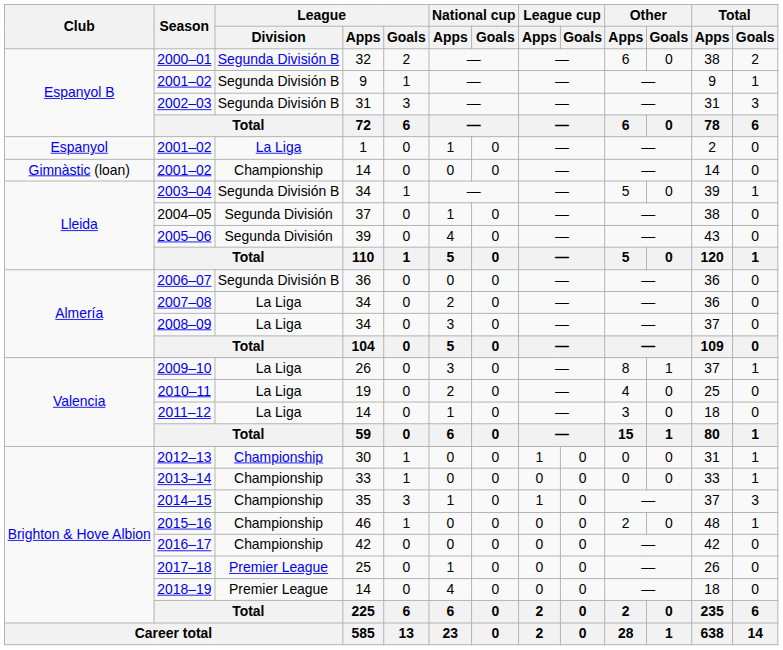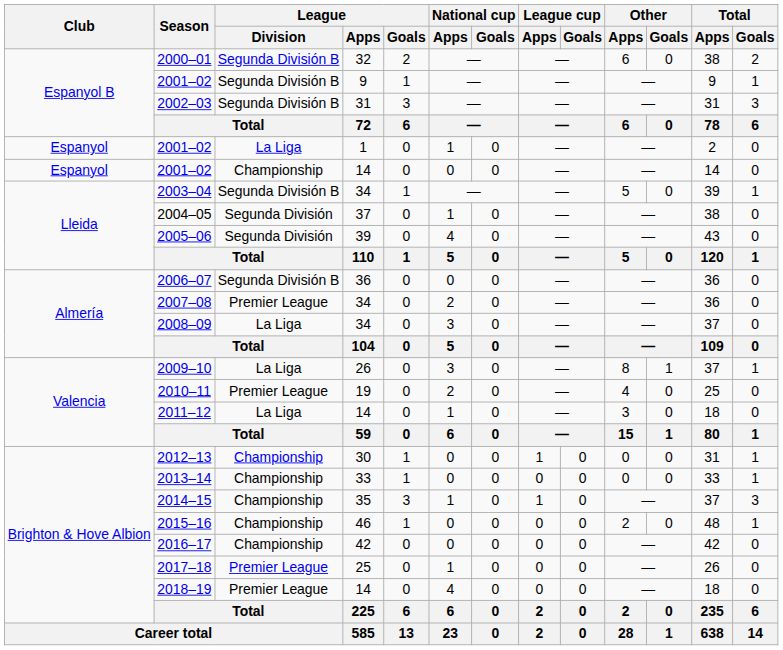 <table class=wikitable style=text-align:center>
 <tr>
 <th rowspan=2>Club</th>
 <th rowspan=2>Season</th>
 <th colspan=3>League</th>
 <th colspan=2>National cup</th>
 <th colspan=2>League cup</th>
 <th colspan=2>Other</th>
 <th colspan=2>Total</th>
 </tr>
 <tr>
 <th>Division</th>
 <th>Apps</th>
 <th>Goals</th>
 <th>Apps</th>
 <th>Goals</th>
 <th>Apps</th>
 <th>Goals</th>
 <th>Apps</th>
 <th>Goals</th>
 <th>Apps</th>
 <th>Goals</th>
 </tr>
 <tr>
 <td rowspan=4><a href='#'>Espanyol B</a></td>
 <td><a href='#'>2000–01</a></td>
 <td><a href='#'>Segunda División B</a></td>
 <td>32</td>
 <td>2</td>
 <td colspan=2>—</td>
 <td colspan=2>—</td>
 <td>6</td>
 <td>0</td>
 <td>38</td>
 <td>2</td>
 </tr>
 <tr>
 <td><a href='#'>2001–02</a></td>
 <td>Segunda División B</td>
 <td>9</td>
 <td>1</td>
 <td colspan=2>—</td>
 <td colspan=2>—</td>
 <td colspan=2>—</td>
 <td>9</td>
 <td>1</td>
 </tr>
 <tr>
 <td><a href='#'>2002–03</a></td>
 <td>Segunda División B</td>
 <td>31</td>
 <td>3</td>
 <td colspan=2>—</td>
 <td colspan=2>—</td>
 <td colspan=2>—</td>
 <td>31</td>
 <td>3</td>
 </tr>
 <tr>
 <th colspan=2>Total</th>
 <th>72</th>
 <th>6</th>
 <th colspan=2>—</th>
 <th colspan=2>—</th>
 <th>6</th>
 <th>0</th>
 <th>78</th>
 <th>6</th>
 </tr>
 <tr>
 <td><a href='#'>Espanyol</a></td>
 <td><a href='#'>2001–02</a></td>
 <td><a href='#'>La Liga</a></td>
 <td>1</td>
 <td>0</td>
 <td>1</td>
 <td>0</td>
 <td colspan=2>—</td>
 <td colspan=2>—</td>
 <td>2</td>
 <td>0</td>
 </tr>
 <tr>
-<td><a href='#'>Gimnàstic</a> (loan)</td>
+<td><a href='#'>Espanyol</a></td>
 <td><a href='#'>2001–02</a></td>
 <td>Championship</td>
 <td>14</td>
 <td>0</td>
 <td>0</td>
 <td>0</td>
 <td colspan=2>—</td>
 <td colspan=2>—</td>
 <td>14</td>
 <td>0</td>
 </tr>
 <tr>
 <td rowspan=4><a href='#'>Lleida</a></td>
 <td><a href='#'>2003–04</a></td>
 <td>Segunda División B</td>
 <td>34</td>
 <td>1</td>
 <td colspan=2>—</td>
 <td colspan=2>—</td>
 <td>5</td>
 <td>0</td>
 <td>39</td>
 <td>1</td>
 </tr>
 <tr>
 <td>2004–05</td>
 <td>Segunda División</td>
 <td>37</td>
 <td>0</td>
 <td>1</td>
 <td>0</td>
 <td colspan=2>—</td>
 <td colspan=2>—</td>
 <td>38</td>
 <td>0</td>
 </tr>
 <tr>
 <td><a href='#'>2005–06</a></td>
 <td>Segunda División</td>
 <td>39</td>
 <td>0</td>
 <td>4</td>
 <td>0</td>
 <td colspan=2>—</td>
 <td colspan=2>—</td>
 <td>43</td>
 <td>0</td>
 </tr>
 <tr>
 <th colspan=2>Total</th>
 <th>110</th>
 <th>1</th>
 <th>5</th>
 <th>0</th>
 <th colspan=2>—</th>
 <th>5</th>
 <th>0</th>
 <th>120</th>
 <th>1</th>
 </tr>
 <tr>
 <td rowspan=4><a href='#'>Almería</a></td>
 <td><a href='#'>2006–07</a></td>
 <td>Segunda División B</td>
 <td>36</td>
 <td>0</td>
 <td>0</td>
 <td>0</td>
 <td colspan=2>—</td>
 <td colspan=2>—</td>
 <td>36</td>
 <td>0</td>
 </tr>
 <tr>
 <td><a href='#'>2007–08</a></td>
-<td>La Liga</td>
+<td>Premier League</td>
 <td>34</td>
 <td>0</td>
 <td>2</td>
 <td>0</td>
 <td colspan=2>—</td>
 <td colspan=2>—</td>
 <td>36</td>
 <td>0</td>
 </tr>
 <tr>
 <td><a href='#'>2008–09</a></td>
 <td>La Liga</td>
 <td>34</td>
 <td>0</td>
 <td>3</td>
 <td>0</td>
 <td colspan=2>—</td>
 <td colspan=2>—</td>
 <td>37</td>
 <td>0</td>
 </tr>
 <tr>
 <th colspan=2>Total</th>
 <th>104</th>
 <th>0</th>
 <th>5</th>
 <th>0</th>
 <th colspan=2>—</th>
 <th colspan=2>—</th>
 <th>109</th>
 <th>0</th>
 </tr>
 <tr>
 <td rowspan=4><a href='#'>Valencia</a></td>
 <td><a href='#'>2009–10</a></td>
 <td>La Liga</td>
 <td>26</td>
 <td>0</td>
 <td>3</td>
 <td>0</td>
 <td colspan=2>—</td>
 <td>8</td>
 <td>1</td>
 <td>37</td>
 <td>1</td>
 </tr>
 <tr>
 <td><a href='#'>2010–11</a></td>
-<td>La Liga</td>
+<td>Premier League</td>
 <td>19</td>
 <td>0</td>
 <td>2</td>
 <td>0</td>
 <td colspan=2>—</td>
 <td>4</td>
 <td>0</td>
 <td>25</td>
 <td>0</td>
 </tr>
 <tr>
 <td><a href='#'>2011–12</a></td>
 <td>La Liga</td>
 <td>14</td>
 <td>0</td>
 <td>1</td>
 <td>0</td>
 <td colspan=2>—</td>
 <td>3</td>
 <td>0</td>
 <td>18</td>
 <td>0</td>
 </tr>
 <tr>
 <th colspan=2>Total</th>
 <th>59</th>
 <th>0</th>
 <th>6</th>
 <th>0</th>
 <th colspan=2>—</th>
 <th>15</th>
 <th>1</th>
 <th>80</th>
 <th>1</th>
 </tr>
 <tr>
 <td rowspan=8><a href='#'>Brighton & Hove Albion</a></td>
 <td><a href='#'>2012–13</a></td>
 <td><a href='#'>Championship</a></td>
 <td>30</td>
 <td>1</td>
 <td>0</td>
 <td>0</td>
 <td>1</td>
 <td>0</td>
 <td>0</td>
 <td>0</td>
 <td>31</td>
 <td>1</td>
 </tr>
 <tr>
 <td><a href='#'>2013–14</a></td>
 <td>Championship</td>
 <td>33</td>
 <td>1</td>
 <td>0</td>
 <td>0</td>
 <td>0</td>
 <td>0</td>
 <td>0</td>
 <td>0</td>
 <td>33</td>
 <td>1</td>
 </tr>
 <tr>
 <td><a href='#'>2014–15</a></td>
 <td>Championship</td>
 <td>35</td>
 <td>3</td>
 <td>1</td>
 <td>0</td>
 <td>1</td>
 <td>0</td>
 <td colspan=2>—</td>
 <td>37</td>
 <td>3</td>
 </tr>
 <tr>
 <td><a href='#'>2015–16</a></td>
 <td>Championship</td>
 <td>46</td>
 <td>1</td>
 <td>0</td>
 <td>0</td>
 <td>0</td>
 <td>0</td>
 <td>2</td>
 <td>0</td>
 <td>48</td>
 <td>1</td>
 </tr>
 <tr>
 <td><a href='#'>2016–17</a></td>
 <td>Championship</td>
 <td>42</td>
 <td>0</td>
 <td>0</td>
 <td>0</td>
 <td>0</td>
 <td>0</td>
 <td colspan=2>—</td>
 <td>42</td>
 <td>0</td>
 </tr>
 <tr>
 <td><a href='#'>2017–18</a></td>
 <td><a href='#'>Premier League</a></td>
 <td>25</td>
 <td>0</td>
 <td>1</td>
 <td>0</td>
 <td>0</td>
 <td>0</td>
 <td colspan=2>—</td>
 <td>26</td>
 <td>0</td>
 </tr>
 <tr>
 <td><a href='#'>2018–19</a></td>
 <td>Premier League</td>
 <td>14</td>
 <td>0</td>
 <td>4</td>
 <td>0</td>
 <td>0</td>
 <td>0</td>
 <td colspan=2>—</td>
 <td>18</td>
 <td>0</td>
 </tr>
 <tr>
 <th colspan=2>Total</th>
 <th>225</th>
 <th>6</th>
 <th>6</th>
 <th>0</th>
 <th>2</th>
 <th>0</th>
 <th>2</th>
 <th>0</th>
 <th>235</th>
 <th>6</th>
 </tr>
 <tr>
 <th colspan=3>Career total</th>
 <th>585</th>
 <th>13</th>
 <th>23</th>
 <th>0</th>
 <th>2</th>
 <th>0</th>
 <th>28</th>
 <th>1</th>
 <th>638</th>
 <th>14</th>
 </tr>
 </table>
